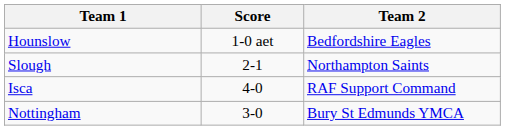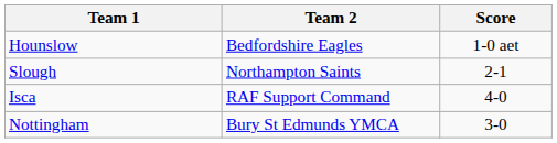 <table class="wikitable" style="font-size: 100%">
 <tr>
 <th width=200>Team 1</th>
+<th width=200>Team 2</th>
 <th width=100>Score</th>
-<th width=200>Team 2</th>
 </tr>
 <tr>
 <td><a href='#'>Hounslow</a></td>
+<td><a href='#'>Bedfordshire Eagles</a></td>
 <td align=center>1-0 aet</td>
-<td><a href='#'>Bedfordshire Eagles</a></td>
 </tr>
 <tr>
 <td><a href='#'>Slough</a></td>
+<td><a href='#'>Northampton Saints</a></td>
 <td align=center>2-1</td>
-<td><a href='#'>Northampton Saints</a></td>
 </tr>
 <tr>
 <td><a href='#'>Isca</a></td>
+<td><a href='#'>RAF Support Command</a></td>
 <td align=center>4-0</td>
-<td><a href='#'>RAF Support Command</a></td>
 </tr>
 <tr>
 <td><a href='#'>Nottingham</a></td>
+<td><a href='#'>Bury St Edmunds YMCA</a></td>
 <td align=center>3-0</td>
-<td><a href='#'>Bury St Edmunds YMCA</a></td>
 </tr>
 </table>
